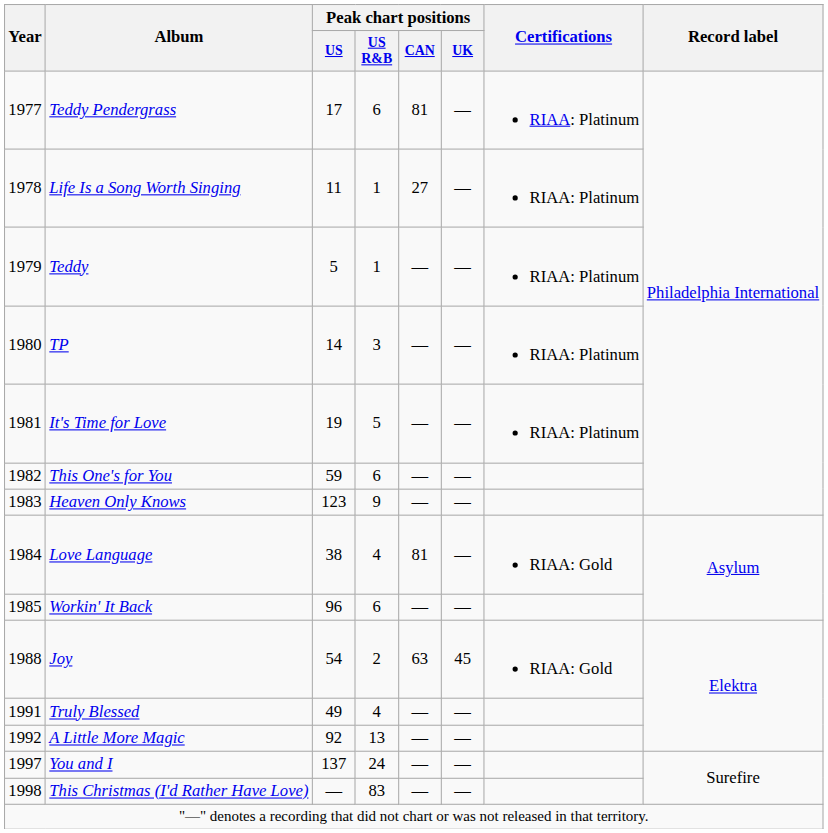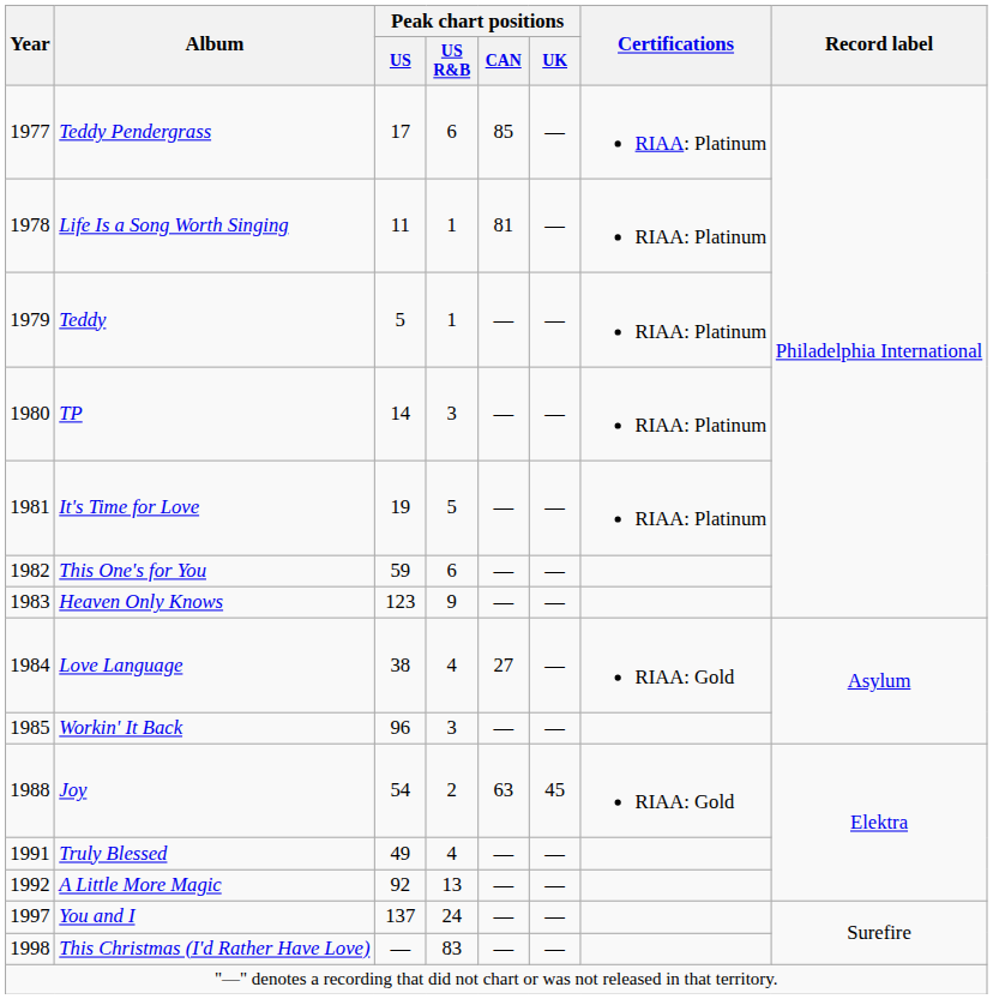 <table class="wikitable" style="text-align:center;">
 <tr>
 <th rowspan="2">Year</th>
 <th rowspan="2">Album</th>
 <th colspan="4">Peak chart positions</th>
 <th rowspan="2"><a href='#'>Certifications</a></th>
 <th rowspan="2">Record label</th>
 </tr>
 <tr style="font-size:smaller;">
 <th width="35"><a href='#'>US</a><br></th>
 <th width="35"><a href='#'>US<br>R&B</a><br></th>
 <th width="35"><a href='#'>CAN</a><br></th>
 <th width="35"><a href='#'>UK</a><br></th>
 </tr>
 <tr>
 <td rowspan="1">1977</td>
 <td align="left"><em><a href='#'>Teddy Pendergrass</a></em></td>
 <td>17</td>
 <td>6</td>
-<td>81</td>
+<td>85</td>
 <td>—</td>
 <td align=left><br><ul><li><a href='#'>RIAA</a>: Platinum</li></ul></td>
 <td rowspan="7"><a href='#'>Philadelphia International</a></td>
 </tr>
 <tr>
 <td rowspan="1">1978</td>
 <td align="left"><em><a href='#'>Life Is a Song Worth Singing</a></em></td>
 <td>11</td>
 <td>1</td>
-<td>27</td>
+<td>81</td>
 <td>—</td>
 <td align=left><br><ul><li>RIAA: Platinum</li></ul></td>
 </tr>
 <tr>
 <td rowspan="1">1979</td>
 <td align="left"><em><a href='#'>Teddy</a></em></td>
 <td>5</td>
 <td>1</td>
 <td>—</td>
 <td>—</td>
 <td align=left><br><ul><li>RIAA: Platinum</li></ul></td>
 </tr>
 <tr>
 <td rowspan="1">1980</td>
 <td align="left"><em><a href='#'>TP</a></em></td>
 <td>14</td>
 <td>3</td>
 <td>—</td>
 <td>—</td>
 <td align=left><br><ul><li>RIAA: Platinum</li></ul></td>
 </tr>
 <tr>
 <td rowspan="1">1981</td>
 <td align="left"><em><a href='#'>It's Time for Love</a></em></td>
 <td>19</td>
 <td>5</td>
 <td>—</td>
 <td>—</td>
 <td align=left><br><ul><li>RIAA: Platinum</li></ul></td>
 </tr>
 <tr>
 <td rowspan="1">1982</td>
 <td align="left"><em><a href='#'>This One's for You</a></em></td>
 <td>59</td>
 <td>6</td>
 <td>—</td>
 <td>—</td>
 <td align=left></td>
 </tr>
 <tr>
 <td rowspan="1">1983</td>
 <td align="left"><em><a href='#'>Heaven Only Knows</a></em></td>
 <td>123</td>
 <td>9</td>
 <td>—</td>
 <td>—</td>
 <td align=left></td>
 </tr>
 <tr>
 <td row-span="1">1984</td>
 <td align="left"><em><a href='#'>Love Language</a></em></td>
 <td>38</td>
 <td>4</td>
-<td>81</td>
+<td>27</td>
 <td>—</td>
 <td align=left><br><ul><li>RIAA: Gold</li></ul></td>
 <td rowspan="2"><a href='#'>Asylum</a></td>
 </tr>
 <tr>
 <td rowspan="1">1985</td>
 <td align="left"><em><a href='#'>Workin' It Back</a></em></td>
 <td>96</td>
-<td>6</td>
+<td>3</td>
 <td>—</td>
 <td>—</td>
 <td align=left></td>
 </tr>
 <tr>
 <td row-span="1">1988</td>
 <td align="left"><em><a href='#'>Joy</a></em></td>
 <td>54</td>
 <td>2</td>
 <td>63</td>
 <td>45</td>
 <td align=left><br><ul><li>RIAA: Gold</li></ul></td>
 <td rowspan="3"><a href='#'>Elektra</a></td>
 </tr>
 <tr>
 <td rowspan="1">1991</td>
 <td align="left"><em><a href='#'>Truly Blessed</a></em></td>
 <td>49</td>
 <td>4</td>
 <td>—</td>
 <td>—</td>
 <td align=left></td>
 </tr>
 <tr>
 <td rowspan="1">1992</td>
 <td align="left"><em><a href='#'>A Little More Magic</a></em></td>
 <td>92</td>
 <td>13</td>
 <td>—</td>
 <td>—</td>
 <td align=left></td>
 </tr>
 <tr>
 <td row-span="1">1997</td>
 <td align="left"><em><a href='#'>You and I</a></em></td>
 <td>137</td>
 <td>24</td>
 <td>—</td>
 <td>—</td>
 <td align=left></td>
 <td rowspan="2">Surefire</td>
 </tr>
 <tr>
 <td rowspan="1">1998</td>
 <td align="left"><em><a href='#'>This Christmas (I'd Rather Have Love)</a></em></td>
 <td>—</td>
 <td>83</td>
 <td>—</td>
 <td>—</td>
 <td align=left></td>
 </tr>
 <tr>
 <td colspan="15" style="font-size:90%">"—" denotes a recording that did not chart or was not released in that territory.</td>
 </tr>
 </table>
